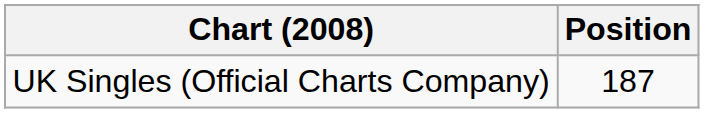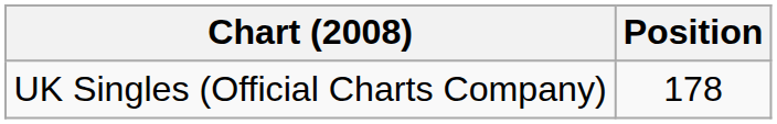 <table class="wikitable">
 <tr>
 <th>Chart (2008)</th>
 <th>Position</th>
 </tr>
 <tr>
 <td>UK Singles (Official Charts Company)</td>
-<td align="center">187</td>
+<td align="center">178</td>
 </tr>
 </table>
